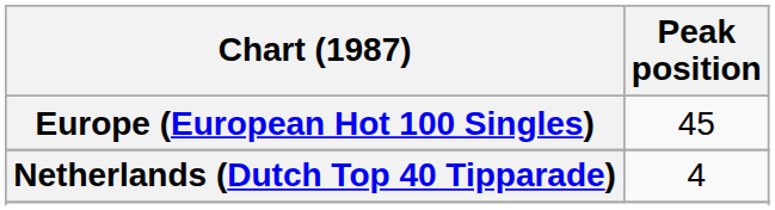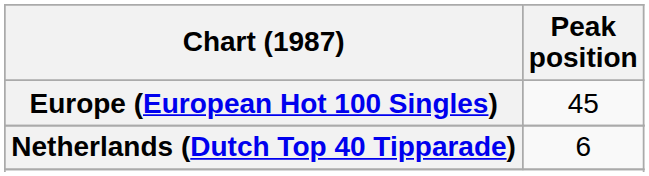 <table class="wikitable sortable plainrowheaders" style="text-align:center">
 <tr>
 <th>Chart (1987)</th>
 <th>Peak<br>position</th>
 </tr>
 <tr>
 <th scope="row">Europe (<a href='#'>European Hot 100 Singles</a>)</th>
 <td>45</td>
 </tr>
 <tr>
 </tr>
 <tr>
 <th scope="row">Netherlands (<a href='#'>Dutch Top 40 Tipparade</a>)</th>
-<td>4</td>
+<td>6</td>
 </tr>
 <tr>
 </tr>
 <tr>
 </tr>
 <tr>
 </tr>
 </table>
